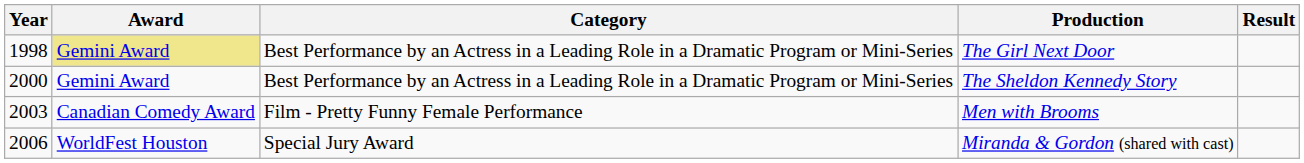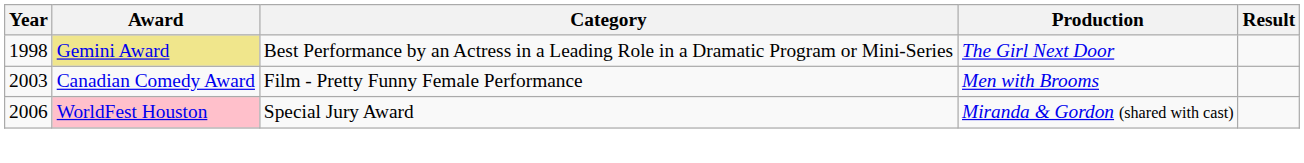 <table class="wikitable sortable">
 <tr>
 <th>Year</th>
 <th>Award</th>
 <th>Category</th>
 <th>Production</th>
 <th>Result</th>
 </tr>
 <tr>
 <td>1998</td>
 <td style="background: khaki;"><a href='#'>Gemini Award</a></td>
 <td>Best Performance by an Actress in a Leading Role in a Dramatic Program or Mini-Series</td>
 <td><em><a href='#'>The Girl Next Door</a></em></td>
 <td></td>
 </tr>
 <tr>
-<td>2000</td>
-<td><a href='#'>Gemini Award</a></td>
-<td>Best Performance by an Actress in a Leading Role in a Dramatic Program or Mini-Series</td>
-<td><em><a href='#'>The Sheldon Kennedy Story</a></em></td>
-<td></td>
-</tr>
-<tr>
 <td>2003</td>
 <td><a href='#'>Canadian Comedy Award</a></td>
 <td>Film - Pretty Funny Female Performance</td>
 <td><em><a href='#'>Men with Brooms</a></em></td>
 <td></td>
 </tr>
 <tr>
 <td>2006</td>
-<td><a href='#'>WorldFest Houston</a></td>
+<td style="background: pink;"><a href='#'>WorldFest Houston</a></td>
 <td>Special Jury Award</td>
 <td><em><a href='#'>Miranda & Gordon</a></em> <small>(shared with cast)</small></td>
 <td></td>
 </tr>
 </table>
